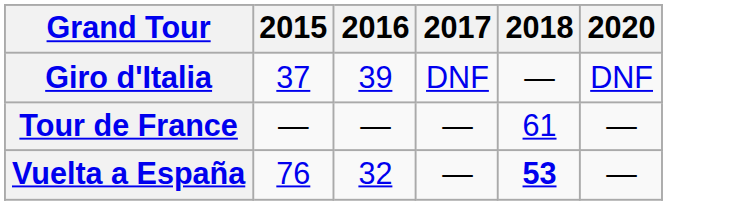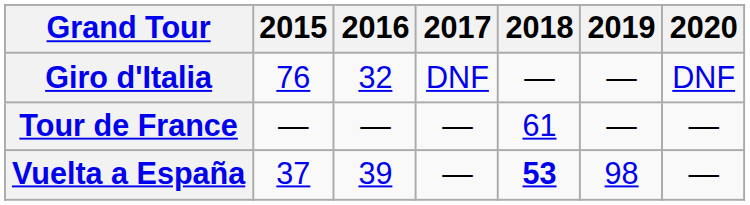 <table class="wikitable plainrowheaders">
 <tr>
 <th scope="col"><a href='#'>Grand Tour</a></th>
 <th scope="col">2015</th>
 <th scope="col">2016</th>
 <th scope="col">2017</th>
 <th scope="col">2018</th>
+<th scope="col">2019</th>
 <th scope="col">2020</th>
 </tr>
 <tr style="text-align:center;">
 <th scope="row"> <a href='#'>Giro d'Italia</a></th>
-<td><a href='#'>37</a></td>
-<td><a href='#'>39</a></td>
+<td><a href='#'>76</a></td>
+<td><a href='#'>32</a></td>
 <td><a href='#'>DNF</a></td>
+<td>—</td>
 <td>—</td>
 <td><a href='#'>DNF</a></td>
 </tr>
 <tr style="text-align:center;">
 <th scope="row"> <a href='#'>Tour de France</a></th>
 <td>—</td>
 <td>—</td>
 <td>—</td>
 <td><a href='#'>61</a></td>
 <td>—</td>
+<td>—</td>
 </tr>
 <tr style="text-align:center;">
 <th scope="row"> <a href='#'>Vuelta a España</a></th>
-<td><a href='#'>76</a></td>
-<td><a href='#'>32</a></td>
+<td><a href='#'>37</a></td>
+<td><a href='#'>39</a></td>
 <td>—</td>
 <td><strong><a href='#'>53</a></strong></td>
+<td><a href='#'>98</a></td>
 <td>—</td>
 </tr>
 </table>
